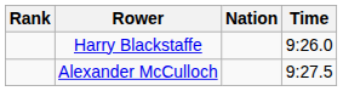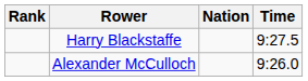 <table class="wikitable sortable" style="text-align:center">
 <tr>
 <th>Rank</th>
 <th>Rower</th>
 <th>Nation</th>
 <th>Time</th>
 </tr>
 <tr>
 <td></td>
 <td><a href='#'>Harry Blackstaffe</a></td>
 <td align=left></td>
-<td>9:26.0</td>
+<td>9:27.5</td>
 </tr>
 <tr>
 <td></td>
 <td><a href='#'>Alexander McCulloch</a></td>
 <td align=left></td>
-<td>9:27.5</td>
+<td>9:26.0</td>
 </tr>
 </table>
